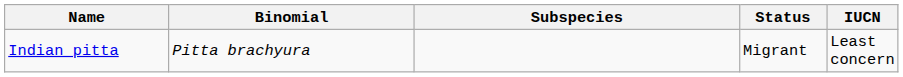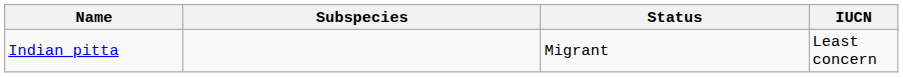 <table width=60% class="wikitable">
 <tr>
 <th width=20%>Name</th>
-<th width=30%>Binomial</th>
 <th width=40%>Subspecies</th>
 <th width=30%>Status</th>
 <th width=30%>IUCN</th>
 </tr>
 <tr>
 <td><a href='#'>Indian pitta</a><br></td>
-<td><em>Pitta brachyura</em></td>
 <td></td>
 <td>Migrant</td>
 <td>Least concern</td>
 </tr>
 </table>
